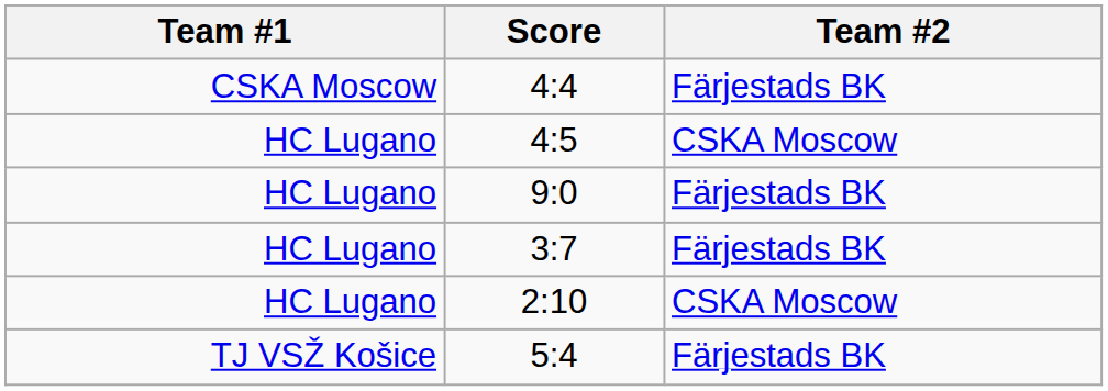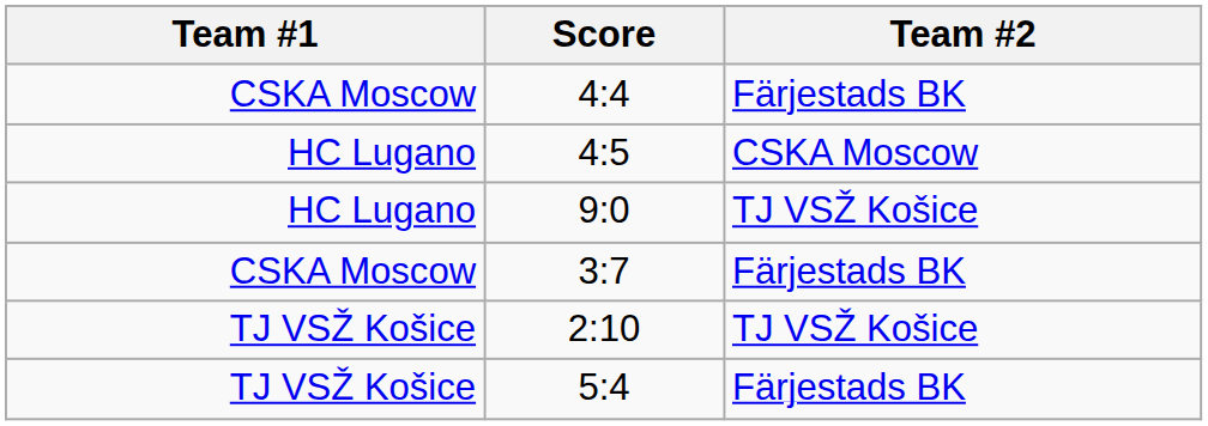 <table class="wikitable" style="text-align: center;">
 <tr>
 <th width=22%>Team #1</th>
 <th width=11%>Score</th>
 <th width=22%>Team #2</th>
 </tr>
 <tr>
 <td style="text-align: right;"><a href='#'>CSKA Moscow</a> </td>
 <td>4:4</td>
 <td style="text-align: left;"> <a href='#'>Färjestads BK</a></td>
 </tr>
 <tr>
 <td style="text-align: right;"><a href='#'>HC Lugano</a> </td>
 <td>4:5</td>
 <td style="text-align: left;"> <a href='#'>CSKA Moscow</a></td>
 </tr>
 <tr>
 <td style="text-align: right;"><a href='#'>HC Lugano</a> </td>
 <td>9:0</td>
-<td style="text-align: left;"> <a href='#'>Färjestads BK</a></td>
+<td style="text-align: left;"> <a href='#'>TJ VSŽ Košice</a></td>
 </tr>
 <tr>
-<td style="text-align: right;"><a href='#'>HC Lugano</a> </td>
+<td style="text-align: right;"><a href='#'>CSKA Moscow</a> </td>
 <td>3:7</td>
 <td style="text-align: left;"> <a href='#'>Färjestads BK</a></td>
 </tr>
 <tr>
-<td style="text-align: right;"><a href='#'>HC Lugano</a> </td>
+<td style="text-align: right;"><a href='#'>TJ VSŽ Košice</a> </td>
 <td>2:10</td>
-<td style="text-align: left;"> <a href='#'>CSKA Moscow</a></td>
+<td style="text-align: left;"> <a href='#'>TJ VSŽ Košice</a></td>
 </tr>
 <tr>
 <td style="text-align: right;"><a href='#'>TJ VSŽ Košice</a> </td>
 <td>5:4</td>
 <td style="text-align: left;"> <a href='#'>Färjestads BK</a></td>
 </tr>
 </table>
